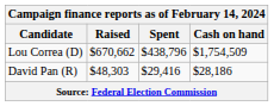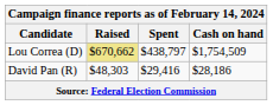 <table class="wikitable sortable">
 <tr>
 <th colspan=4>Campaign finance reports as of February 14, 2024</th>
 </tr>
 <tr style="text-align:center;">
 <th>Candidate</th>
 <th>Raised</th>
 <th>Spent</th>
 <th>Cash on hand</th>
 </tr>
 <tr>
 <td>Lou Correa (D)</td>
-<td>$670,662</td>
-<td>$438,796</td>
+<td style="background: khaki;">$670,662</td>
+<td>$438,797</td>
 <td>$1,754,509</td>
 </tr>
 <tr>
 <td>David Pan (R)</td>
 <td>$48,303</td>
 <td>$29,416</td>
 <td>$28,186</td>
 </tr>
 <tr>
 <th colspan="4"><small>Source: <a href='#'>Federal Election Commission</a></small></th>
 </tr>
 </table>
